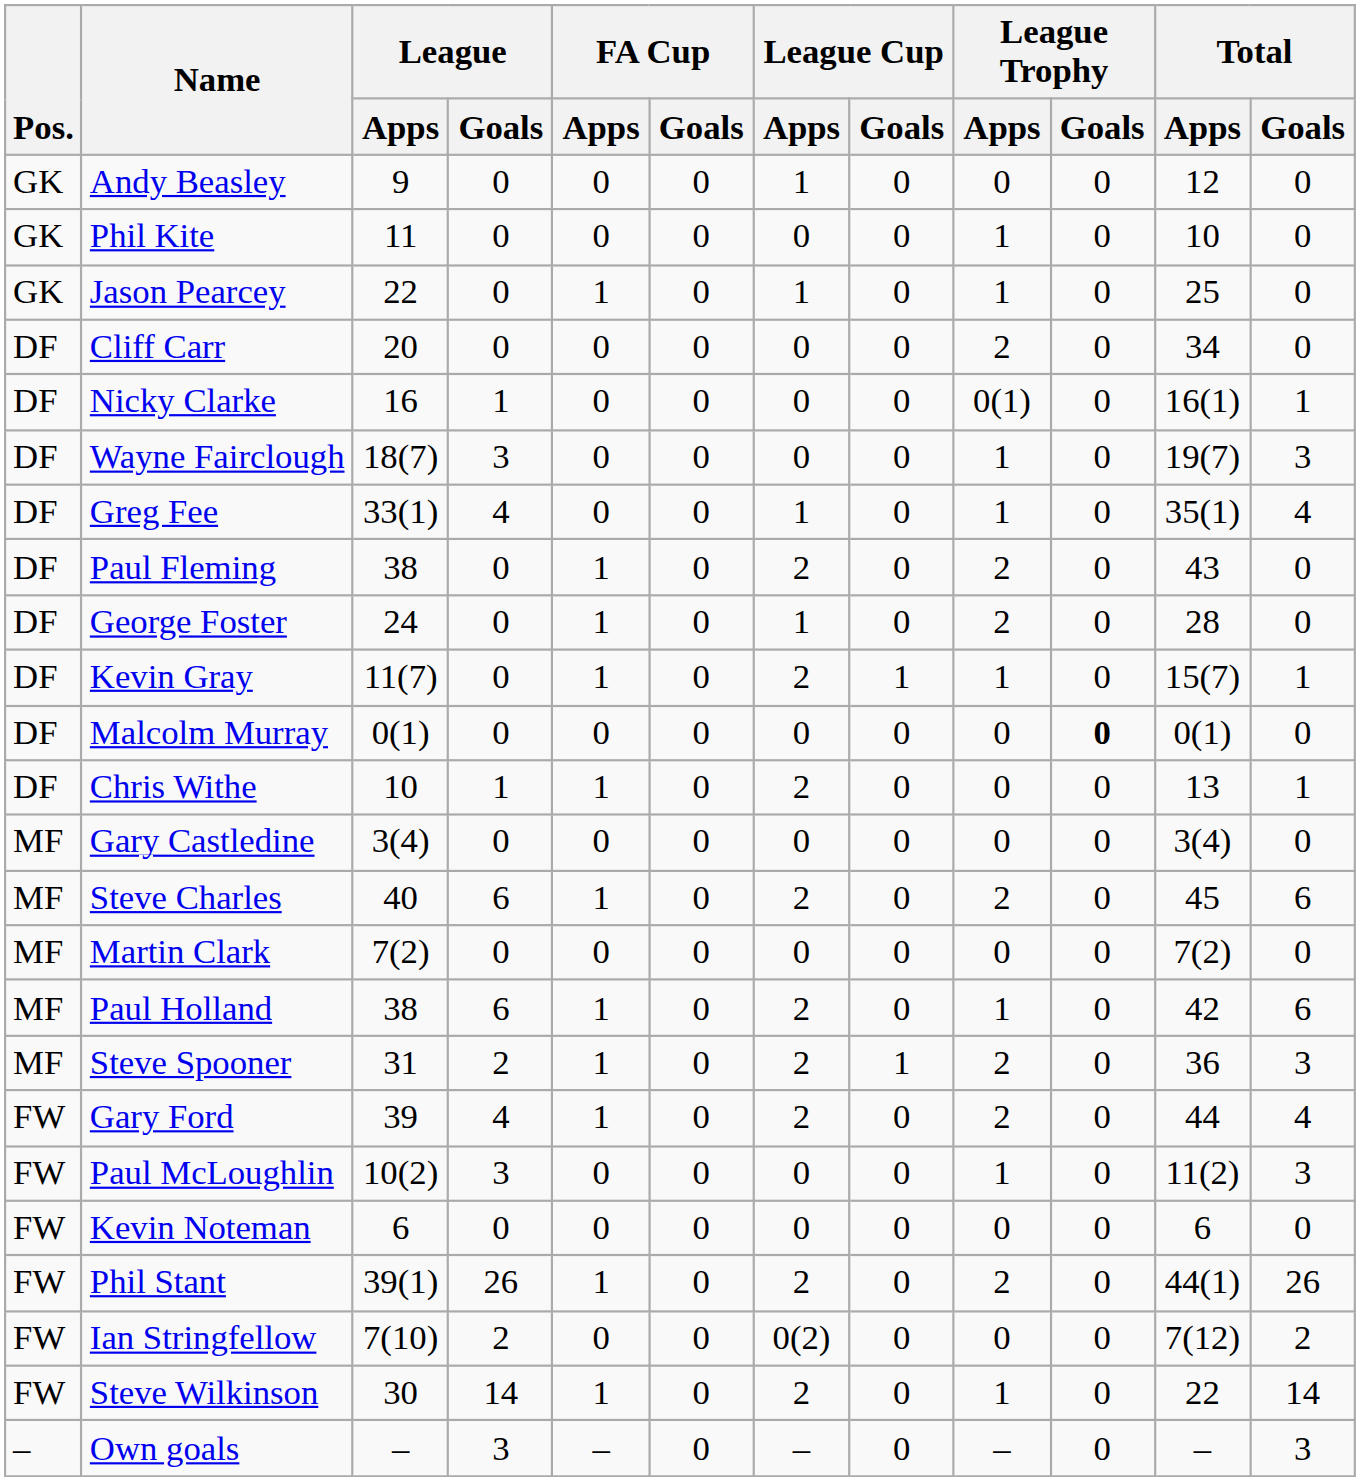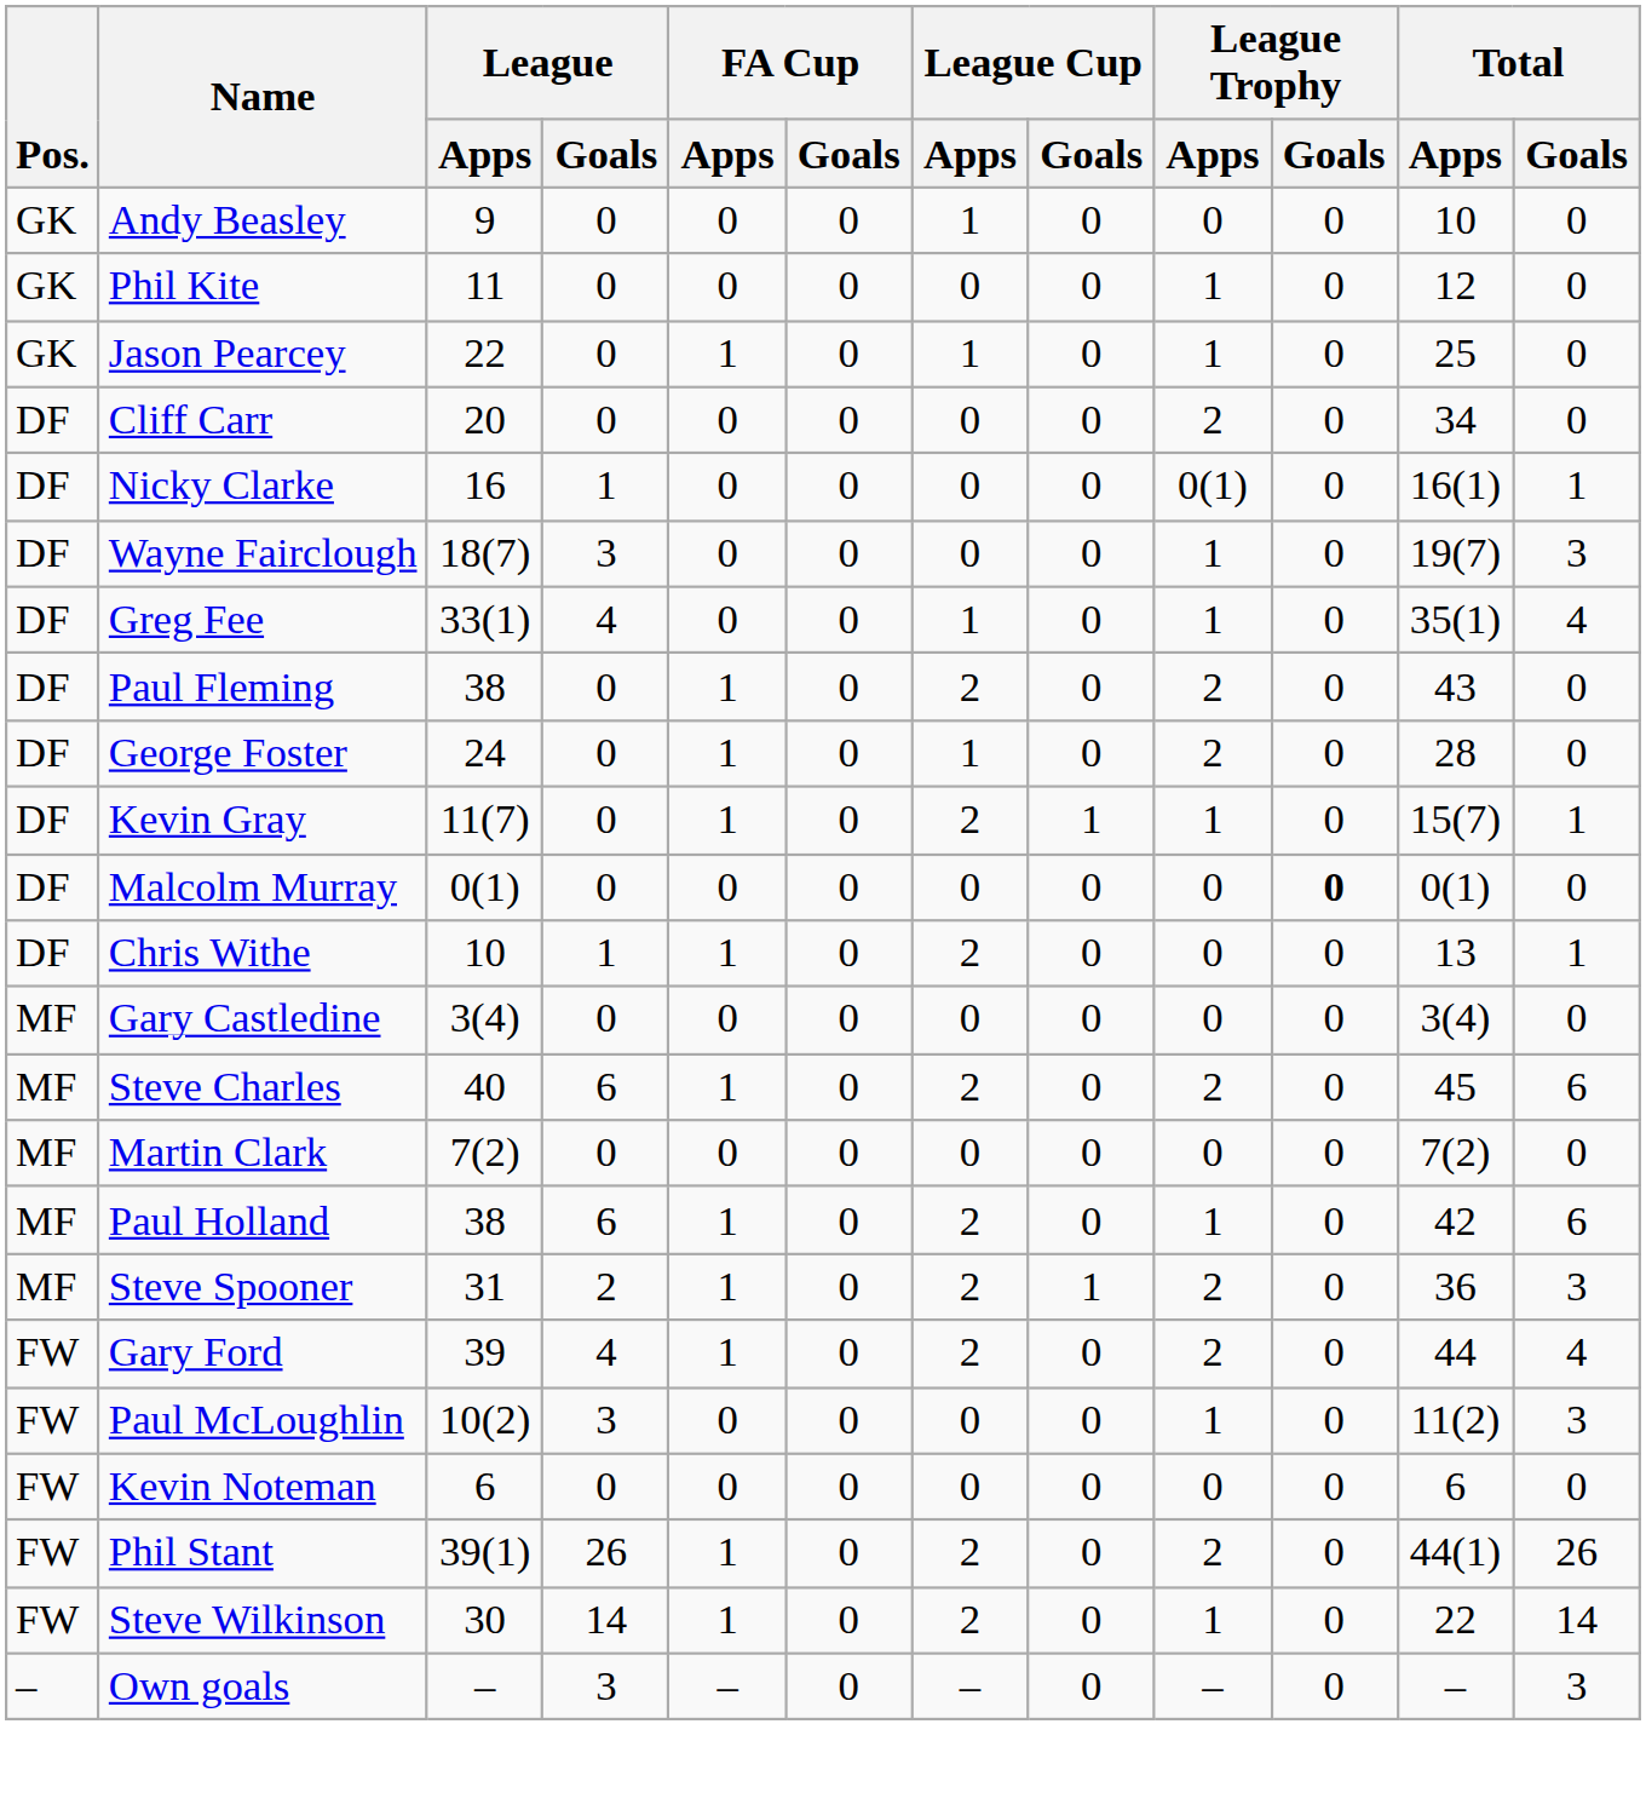 <table class="wikitable" style="text-align:center">
 <tr>
 <th rowspan="2" valign="bottom">Pos.</th>
 <th rowspan="2">Name</th>
 <th colspan="2" width="85">League</th>
 <th colspan="2" width="85">FA Cup</th>
 <th colspan="2" width="85">League Cup</th>
 <th colspan="2" width="85">League Trophy</th>
 <th colspan="2" width="85">Total</th>
 </tr>
 <tr>
 <th>Apps</th>
 <th>Goals</th>
 <th>Apps</th>
 <th>Goals</th>
 <th>Apps</th>
 <th>Goals</th>
 <th>Apps</th>
 <th>Goals</th>
 <th>Apps</th>
 <th>Goals</th>
 </tr>
 <tr>
 <td align="left">GK</td>
 <td align="left"> <a href='#'>Andy Beasley</a></td>
 <td>9</td>
 <td>0</td>
 <td>0</td>
 <td>0</td>
 <td>1</td>
 <td>0</td>
 <td>0</td>
 <td>0</td>
-<td>12</td>
+<td>10</td>
 <td>0</td>
 </tr>
 <tr>
 <td align="left">GK</td>
 <td align="left"> <a href='#'>Phil Kite</a></td>
 <td>11</td>
 <td>0</td>
 <td>0</td>
 <td>0</td>
 <td>0</td>
 <td>0</td>
 <td>1</td>
 <td>0</td>
-<td>10</td>
+<td>12</td>
 <td>0</td>
 </tr>
 <tr>
 <td align="left">GK</td>
 <td align="left"> <a href='#'>Jason Pearcey</a></td>
 <td>22</td>
 <td>0</td>
 <td>1</td>
 <td>0</td>
 <td>1</td>
 <td>0</td>
 <td>1</td>
 <td>0</td>
 <td>25</td>
 <td>0</td>
 </tr>
 <tr>
 <td align="left">DF</td>
 <td align="left"> <a href='#'>Cliff Carr</a></td>
 <td>20</td>
 <td>0</td>
 <td>0</td>
 <td>0</td>
 <td>0</td>
 <td>0</td>
 <td>2</td>
 <td>0</td>
 <td>34</td>
 <td>0</td>
 </tr>
 <tr>
 <td align="left">DF</td>
 <td align="left"> <a href='#'>Nicky Clarke</a></td>
 <td>16</td>
 <td>1</td>
 <td>0</td>
 <td>0</td>
 <td>0</td>
 <td>0</td>
 <td>0(1)</td>
 <td>0</td>
 <td>16(1)</td>
 <td>1</td>
 </tr>
 <tr>
 <td align="left">DF</td>
 <td align="left"> <a href='#'>Wayne Fairclough</a></td>
 <td>18(7)</td>
 <td>3</td>
 <td>0</td>
 <td>0</td>
 <td>0</td>
 <td>0</td>
 <td>1</td>
 <td>0</td>
 <td>19(7)</td>
 <td>3</td>
 </tr>
 <tr>
 <td align="left">DF</td>
 <td align="left"> <a href='#'>Greg Fee</a></td>
 <td>33(1)</td>
 <td>4</td>
 <td>0</td>
 <td>0</td>
 <td>1</td>
 <td>0</td>
 <td>1</td>
 <td>0</td>
 <td>35(1)</td>
 <td>4</td>
 </tr>
 <tr>
 <td align="left">DF</td>
 <td align="left"> <a href='#'>Paul Fleming</a></td>
 <td>38</td>
 <td>0</td>
 <td>1</td>
 <td>0</td>
 <td>2</td>
 <td>0</td>
 <td>2</td>
 <td>0</td>
 <td>43</td>
 <td>0</td>
 </tr>
 <tr>
 <td align="left">DF</td>
 <td align="left"> <a href='#'>George Foster</a></td>
 <td>24</td>
 <td>0</td>
 <td>1</td>
 <td>0</td>
 <td>1</td>
 <td>0</td>
 <td>2</td>
 <td>0</td>
 <td>28</td>
 <td>0</td>
 </tr>
 <tr>
 <td align="left">DF</td>
 <td align="left"> <a href='#'>Kevin Gray</a></td>
 <td>11(7)</td>
 <td>0</td>
 <td>1</td>
 <td>0</td>
 <td>2</td>
 <td>1</td>
 <td>1</td>
 <td>0</td>
 <td>15(7)</td>
 <td>1</td>
 </tr>
 <tr>
 <td align="left">DF</td>
 <td align="left"> <a href='#'>Malcolm Murray</a></td>
 <td>0(1)</td>
 <td>0</td>
 <td>0</td>
 <td>0</td>
 <td>0</td>
 <td>0</td>
 <td>0</td>
 <td><strong>0</strong></td>
 <td>0(1)</td>
 <td>0</td>
 </tr>
 <tr>
 <td align="left">DF</td>
 <td align="left"> <a href='#'>Chris Withe</a></td>
 <td>10</td>
 <td>1</td>
 <td>1</td>
 <td>0</td>
 <td>2</td>
 <td>0</td>
 <td>0</td>
 <td>0</td>
 <td>13</td>
 <td>1</td>
 </tr>
 <tr>
 <td align="left">MF</td>
 <td align="left"> <a href='#'>Gary Castledine</a></td>
 <td>3(4)</td>
 <td>0</td>
 <td>0</td>
 <td>0</td>
 <td>0</td>
 <td>0</td>
 <td>0</td>
 <td>0</td>
 <td>3(4)</td>
 <td>0</td>
 </tr>
 <tr>
 <td align="left">MF</td>
 <td align="left"> <a href='#'>Steve Charles</a></td>
 <td>40</td>
 <td>6</td>
 <td>1</td>
 <td>0</td>
 <td>2</td>
 <td>0</td>
 <td>2</td>
 <td>0</td>
 <td>45</td>
 <td>6</td>
 </tr>
 <tr>
 <td align="left">MF</td>
 <td align="left"> <a href='#'>Martin Clark</a></td>
 <td>7(2)</td>
 <td>0</td>
 <td>0</td>
 <td>0</td>
 <td>0</td>
 <td>0</td>
 <td>0</td>
 <td>0</td>
 <td>7(2)</td>
 <td>0</td>
 </tr>
 <tr>
 <td align="left">MF</td>
 <td align="left"> <a href='#'>Paul Holland</a></td>
 <td>38</td>
 <td>6</td>
 <td>1</td>
 <td>0</td>
 <td>2</td>
 <td>0</td>
 <td>1</td>
 <td>0</td>
 <td>42</td>
 <td>6</td>
 </tr>
 <tr>
 <td align="left">MF</td>
 <td align="left"> <a href='#'>Steve Spooner</a></td>
 <td>31</td>
 <td>2</td>
 <td>1</td>
 <td>0</td>
 <td>2</td>
 <td>1</td>
 <td>2</td>
 <td>0</td>
 <td>36</td>
 <td>3</td>
 </tr>
 <tr>
 <td align="left">FW</td>
 <td align="left"> <a href='#'>Gary Ford</a></td>
 <td>39</td>
 <td>4</td>
 <td>1</td>
 <td>0</td>
 <td>2</td>
 <td>0</td>
 <td>2</td>
 <td>0</td>
 <td>44</td>
 <td>4</td>
 </tr>
 <tr>
 <td align="left">FW</td>
 <td align="left"> <a href='#'>Paul McLoughlin</a></td>
 <td>10(2)</td>
 <td>3</td>
 <td>0</td>
 <td>0</td>
 <td>0</td>
 <td>0</td>
 <td>1</td>
 <td>0</td>
 <td>11(2)</td>
 <td>3</td>
 </tr>
 <tr>
 <td align="left">FW</td>
 <td align="left"> <a href='#'>Kevin Noteman</a></td>
 <td>6</td>
 <td>0</td>
 <td>0</td>
 <td>0</td>
 <td>0</td>
 <td>0</td>
 <td>0</td>
 <td>0</td>
 <td>6</td>
 <td>0</td>
 </tr>
 <tr>
 <td align="left">FW</td>
 <td align="left"> <a href='#'>Phil Stant</a></td>
 <td>39(1)</td>
 <td>26</td>
 <td>1</td>
 <td>0</td>
 <td>2</td>
 <td>0</td>
 <td>2</td>
 <td>0</td>
 <td>44(1)</td>
 <td>26</td>
 </tr>
 <tr>
 <td align="left">FW</td>
-<td align="left"> <a href='#'>Ian Stringfellow</a></td>
-<td>7(10)</td>
-<td>2</td>
-<td>0</td>
-<td>0</td>
-<td>0(2)</td>
-<td>0</td>
-<td>0</td>
-<td>0</td>
-<td>7(12)</td>
-<td>2</td>
-</tr>
-<tr>
-<td align="left">FW</td>
 <td align="left"> <a href='#'>Steve Wilkinson</a></td>
 <td>30</td>
 <td>14</td>
 <td>1</td>
 <td>0</td>
 <td>2</td>
 <td>0</td>
 <td>1</td>
 <td>0</td>
 <td>22</td>
 <td>14</td>
 </tr>
 <tr>
 <td align="left">–</td>
 <td align="left"><a href='#'>Own goals</a></td>
 <td>–</td>
 <td>3</td>
 <td>–</td>
 <td>0</td>
 <td>–</td>
 <td>0</td>
 <td>–</td>
 <td>0</td>
 <td>–</td>
 <td>3</td>
 </tr>
 </table>
